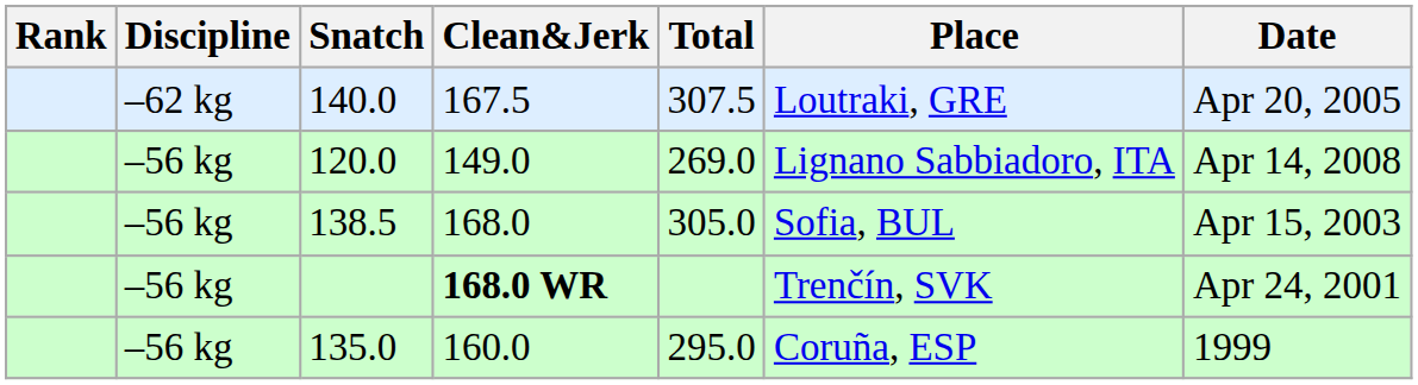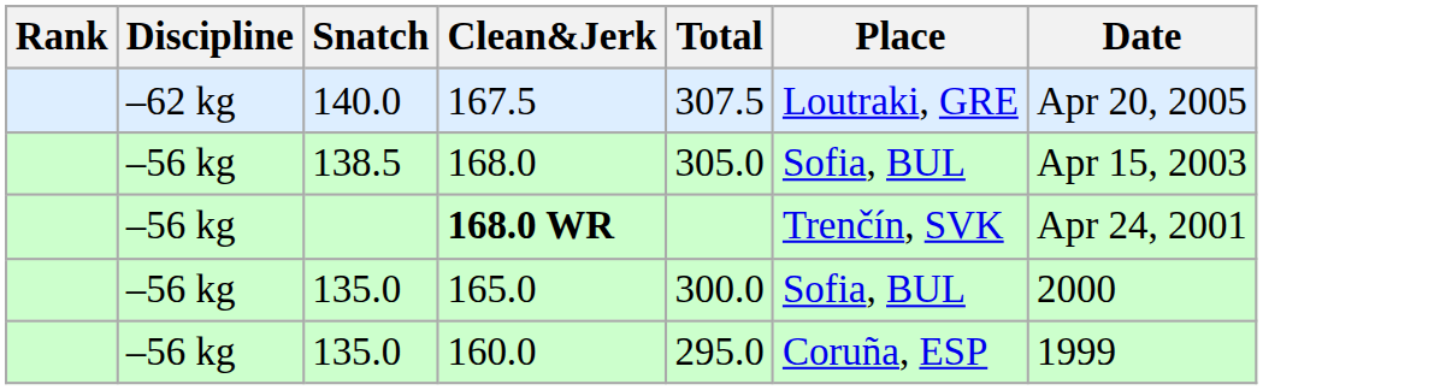 <table class="wikitable">
 <tr>
 <th>Rank</th>
 <th>Discipline</th>
 <th>Snatch</th>
 <th>Clean&Jerk</th>
 <th>Total</th>
 <th>Place</th>
 <th>Date</th>
 </tr>
 <tr bgcolor=#DDEEFF>
 <td></td>
 <td>–62 kg</td>
 <td>140.0</td>
 <td>167.5</td>
 <td>307.5</td>
 <td><a href='#'>Loutraki</a>, <a href='#'>GRE</a></td>
 <td>Apr 20, 2005</td>
-</tr>
-<tr bgcolor=#CCFFCC>
-<td></td>
-<td>–56 kg</td>
-<td>120.0</td>
-<td>149.0</td>
-<td>269.0</td>
-<td><a href='#'>Lignano Sabbiadoro</a>, <a href='#'>ITA</a></td>
-<td>Apr 14, 2008</td>
 </tr>
 <tr bgcolor=#CCFFCC>
 <td></td>
 <td>–56 kg</td>
 <td>138.5</td>
 <td>168.0</td>
 <td>305.0</td>
 <td><a href='#'>Sofia</a>, <a href='#'>BUL</a></td>
 <td>Apr 15, 2003</td>
 </tr>
 <tr bgcolor=#CCFFCC>
 <td></td>
 <td>–56 kg</td>
 <td></td>
 <td><strong>168.0 WR</strong></td>
 <td></td>
 <td><a href='#'>Trenčín</a>, <a href='#'>SVK</a></td>
 <td>Apr 24, 2001</td>
 </tr>
 <tr bgcolor=#CCFFCC>
 <td></td>
 <td>–56 kg</td>
 <td>135.0</td>
+<td>165.0</td>
+<td>300.0</td>
+<td><a href='#'>Sofia</a>, <a href='#'>BUL</a></td>
+<td>2000</td>
+</tr>
+<tr bgcolor=#CCFFCC>
+<td></td>
+<td>–56 kg</td>
+<td>135.0</td>
 <td>160.0</td>
 <td>295.0</td>
 <td><a href='#'>Coruña</a>, <a href='#'>ESP</a></td>
 <td>1999</td>
 </tr>
 </table>
